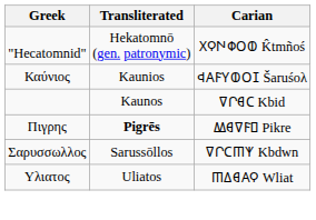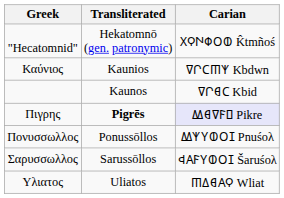 <table class="wikitable" style="text-align:center; float:left; margin-right:1em;">
 <tr>
 <th>Greek</th>
 <th>Transliterated</th>
 <th>Carian</th>
 </tr>
 <tr>
 <td><br>"Hecatomnid"</td>
 <td>Hekatomnō<br>(<a href='#'>gen.</a> <a href='#'>patronymic</a>)</td>
 <td>𐊴𐊭𐊪𐊳𐊫𐊸 K̂tmñoś</td>
 </tr>
 <tr>
 <td>Καύνιος</td>
 <td>Kaunios</td>
-<td>𐊮𐊠𐊥𐊲𐊸𐊫𐊦 Šaruśoλ</td>
+<td>𐊼𐊬𐊢𐊿𐊵 Kbdwn</td>
 </tr>
 <tr>
 <td></td>
 <td>Kaunos</td>
 <td>𐊼𐊬𐊹𐊢 Kbid</td>
 </tr>
 <tr>
 <td>Πιγρης</td>
 <td><strong>Pigrēs</strong></td>
-<td>𐊷𐊹𐊼𐊥𐊺 Pikre</td>
+<td style="background: lavender;">𐊷𐊹𐊼𐊥𐊺 Pikre</td>
+</tr>
+<tr>
+<td>Πονυσσωλλος</td>
+<td>Ponussōllos</td>
+<td>𐊷𐊵𐊲𐊸𐊫𐊦 Pnuśoλ</td>
 </tr>
 <tr>
 <td>Σαρυσσωλλος</td>
 <td>Sarussōllos</td>
-<td>𐊼𐊬𐊢𐊿𐊵 Kbdwn</td>
+<td>𐊮𐊠𐊥𐊲𐊸𐊫𐊦 Šaruśoλ</td>
 </tr>
 <tr>
 <td>Υλιατος</td>
 <td>Uliatos</td>
 <td>𐊿𐊣𐊹𐊠𐊭 Wliat</td>
 </tr>
 </table>
